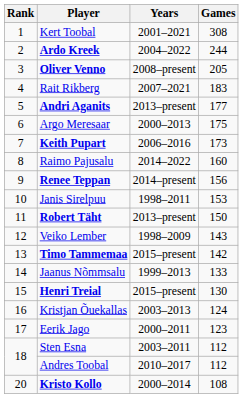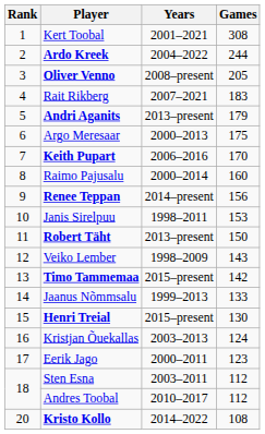 <table class="wikitable sortable" style="text-align: center;">
 <tr>
 <th>Rank</th>
 <th>Player</th>
 <th>Years</th>
 <th>Games</th>
 </tr>
 <tr>
 <td>1</td>
 <td style="text-align:left;"><a href='#'>Kert Toobal</a></td>
 <td>2001–2021</td>
 <td>308</td>
 </tr>
 <tr>
 <td>2</td>
 <td style="text-align:left;"><strong><a href='#'>Ardo Kreek</a></strong></td>
 <td>2004–2022</td>
 <td>244</td>
 </tr>
 <tr>
 <td>3</td>
 <td style="text-align:left;"><strong><a href='#'>Oliver Venno</a></strong></td>
 <td>2008–present</td>
 <td>205</td>
 </tr>
 <tr>
 <td>4</td>
 <td style="text-align:left;"><a href='#'>Rait Rikberg</a></td>
 <td>2007–2021</td>
 <td>183</td>
 </tr>
 <tr>
 <td>5</td>
 <td style="text-align:left;"><strong><a href='#'>Andri Aganits</a></strong></td>
 <td>2013–present</td>
-<td>177</td>
+<td>179</td>
 </tr>
 <tr>
 <td>6</td>
 <td style="text-align:left;"><a href='#'>Argo Meresaar</a></td>
 <td>2000–2013</td>
 <td>175</td>
 </tr>
 <tr>
 <td>7</td>
 <td style="text-align:left;"><strong><a href='#'>Keith Pupart</a></strong></td>
 <td>2006–2016</td>
-<td>173</td>
+<td>170</td>
 </tr>
 <tr>
 <td>8</td>
 <td style="text-align:left;"><a href='#'>Raimo Pajusalu</a></td>
-<td>2014–2022</td>
+<td>2000–2014</td>
 <td>160</td>
 </tr>
 <tr>
 <td>9</td>
 <td style="text-align:left;"><strong><a href='#'>Renee Teppan</a></strong></td>
 <td>2014–present</td>
 <td>156</td>
 </tr>
 <tr>
 <td>10</td>
 <td style="text-align:left;"><a href='#'>Janis Sirelpuu</a></td>
 <td>1998–2011</td>
 <td>153</td>
 </tr>
 <tr>
 <td>11</td>
 <td style="text-align:left;"><strong><a href='#'>Robert Täht</a></strong></td>
 <td>2013–present</td>
 <td>150</td>
 </tr>
 <tr>
 <td>12</td>
 <td style="text-align:left;"><a href='#'>Veiko Lember</a></td>
 <td>1998–2009</td>
 <td>143</td>
 </tr>
 <tr>
 <td>13</td>
 <td style="text-align:left;"><strong><a href='#'>Timo Tammemaa</a></strong></td>
 <td>2015–present</td>
 <td>142</td>
 </tr>
 <tr>
 <td>14</td>
 <td style="text-align:left;"><a href='#'>Jaanus Nõmmsalu</a></td>
 <td>1999–2013</td>
 <td>133</td>
 </tr>
 <tr>
 <td>15</td>
 <td style="text-align:left;"><strong><a href='#'>Henri Treial</a></strong></td>
 <td>2015–present</td>
 <td>130</td>
 </tr>
 <tr>
 <td>16</td>
 <td style="text-align:left;"><a href='#'>Kristjan Õuekallas</a></td>
 <td>2003–2013</td>
 <td>124</td>
 </tr>
 <tr>
 <td>17</td>
 <td style="text-align:left;"><a href='#'>Eerik Jago</a></td>
 <td>2000–2011</td>
 <td>123</td>
 </tr>
 <tr>
 <td rowspan =2>18</td>
 <td style="text-align:left;"><a href='#'>Sten Esna</a></td>
 <td>2003–2011</td>
 <td>112</td>
 </tr>
 <tr>
 <td style="text-align:left;"><a href='#'>Andres Toobal</a></td>
 <td>2010–2017</td>
 <td>112</td>
 </tr>
 <tr>
 <td>20</td>
 <td style="text-align:left;"><strong><a href='#'>Kristo Kollo</a></strong></td>
-<td>2000–2014</td>
+<td>2014–2022</td>
 <td>108</td>
 </tr>
 </table>
